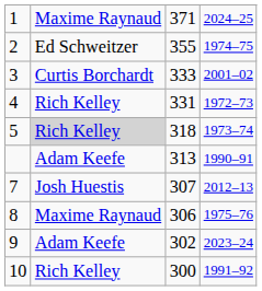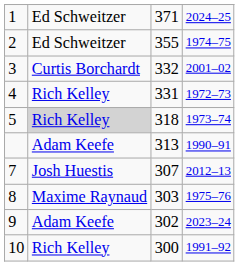 <table class="wikitable">
 <tr>
 </tr>
 <tr>
 <td>1</td>
-<td><a href='#'>Maxime Raynaud</a></td>
+<td>Ed Schweitzer</td>
 <td>371</td>
 <td style="font-size:80%;"><a href='#'>2024–25</a></td>
 </tr>
 <tr>
 <td>2</td>
 <td>Ed Schweitzer</td>
 <td>355</td>
 <td style="font-size:80%;"><a href='#'>1974–75</a></td>
 </tr>
 <tr>
 <td>3</td>
 <td><a href='#'>Curtis Borchardt</a></td>
-<td>333</td>
+<td>332</td>
 <td style="font-size:80%;"><a href='#'>2001–02</a></td>
 </tr>
 <tr>
 <td>4</td>
 <td><a href='#'>Rich Kelley</a></td>
 <td>331</td>
 <td style="font-size:80%;"><a href='#'>1972–73</a></td>
 </tr>
 <tr>
 <td>5</td>
 <td style="background: lightgrey;"><a href='#'>Rich Kelley</a></td>
 <td>318</td>
 <td style="font-size:80%;"><a href='#'>1973–74</a></td>
 </tr>
 <tr>
 <td></td>
 <td><a href='#'>Adam Keefe</a></td>
 <td>313</td>
 <td style="font-size:80%;"><a href='#'>1990–91</a></td>
 </tr>
 <tr>
 <td>7</td>
 <td><a href='#'>Josh Huestis</a></td>
 <td>307</td>
 <td style="font-size:80%;"><a href='#'>2012–13</a></td>
 </tr>
 <tr>
 <td>8</td>
 <td><a href='#'>Maxime Raynaud</a></td>
-<td>306</td>
+<td>303</td>
 <td style="font-size:80%;"><a href='#'>1975–76</a></td>
 </tr>
 <tr>
 <td>9</td>
 <td><a href='#'>Adam Keefe</a></td>
 <td>302</td>
 <td style="font-size:80%;"><a href='#'>2023–24</a></td>
 </tr>
 <tr>
 <td>10</td>
 <td><a href='#'>Rich Kelley</a></td>
 <td>300</td>
 <td style="font-size:80%;"><a href='#'>1991–92</a></td>
 </tr>
 </table>
